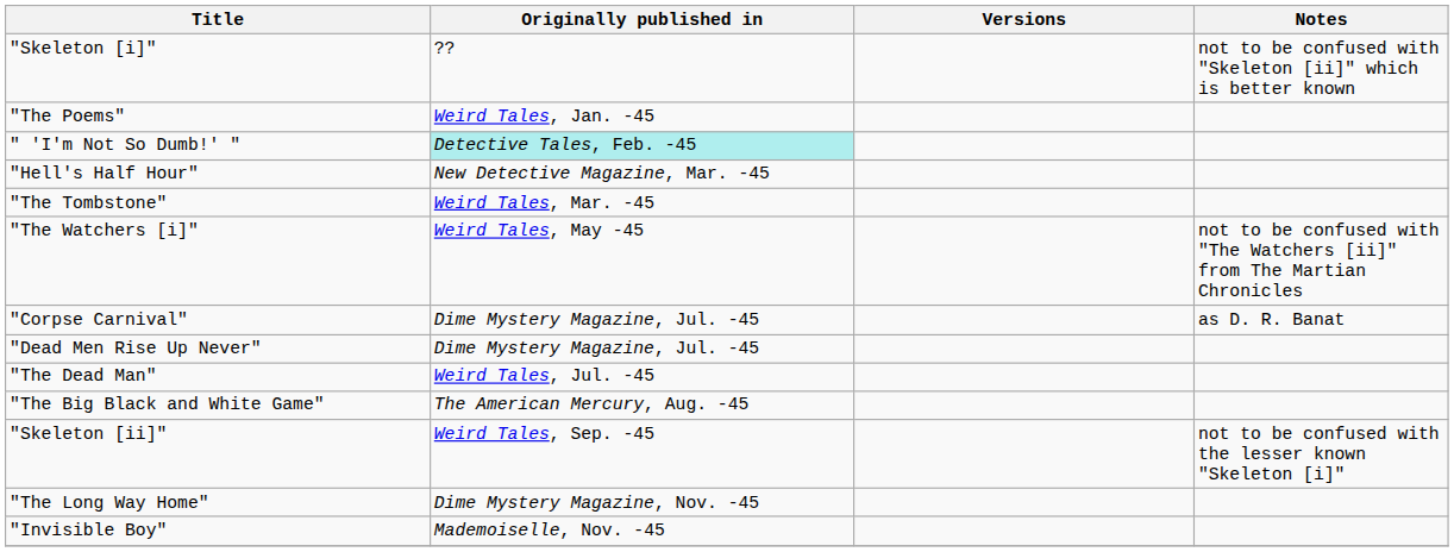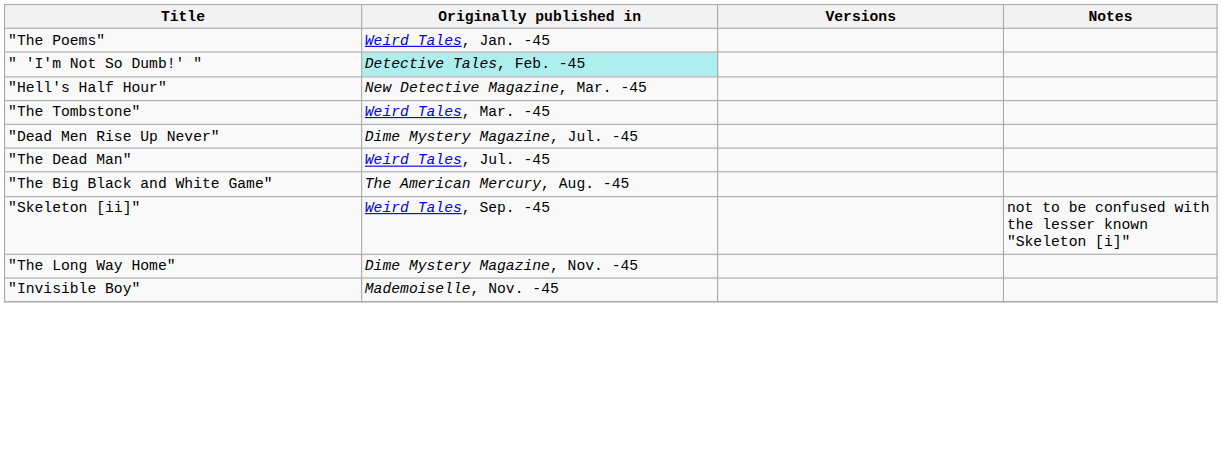 <table class="wikitable" style="width: 85%">
 <tr valign="top">
 <th width="25%">Title</th>
 <th width="25%">Originally published in</th>
 <th width="20%">Versions</th>
 <th width="15%">Notes</th>
-</tr>
-<tr valign="top">
-<td>"Skeleton [i]"</td>
-<td>??</td>
-<td></td>
-<td>not to be confused with "Skeleton [ii]" which is better known</td>
 </tr>
 <tr valign="top">
 <td>"The Poems"</td>
 <td><em><a href='#'>Weird Tales</a></em>, Jan. -45</td>
 <td></td>
 <td></td>
 </tr>
 <tr valign="top">
 <td>" 'I'm Not So Dumb!' "</td>
 <td style="background: paleturquoise;"><em>Detective Tales</em>, Feb. -45</td>
 <td></td>
 <td></td>
 </tr>
 <tr valign="top">
 <td>"Hell's Half Hour"</td>
 <td><em>New Detective Magazine</em>, Mar. -45</td>
 <td></td>
 <td></td>
 </tr>
 <tr valign="top">
 <td>"The Tombstone"</td>
 <td><em><a href='#'>Weird Tales</a></em>, Mar. -45</td>
 <td></td>
 <td></td>
-</tr>
-<tr valign="top">
-<td>"The Watchers [i]"</td>
-<td><em><a href='#'>Weird Tales</a></em>, May -45</td>
-<td></td>
-<td>not to be confused with "The Watchers [ii]" from The Martian Chronicles</td>
-</tr>
-<tr valign="top">
-<td>"Corpse Carnival"</td>
-<td><em>Dime Mystery Magazine</em>, Jul. -45</td>
-<td></td>
-<td>as D. R. Banat</td>
 </tr>
 <tr valign="top">
 <td>"Dead Men Rise Up Never"</td>
 <td><em>Dime Mystery Magazine</em>, Jul. -45</td>
 <td></td>
 <td></td>
 </tr>
 <tr valign="top">
 <td>"The Dead Man"</td>
 <td><em><a href='#'>Weird Tales</a></em>, Jul. -45</td>
 <td></td>
 <td></td>
 </tr>
 <tr valign="top">
 <td>"The Big Black and White Game"</td>
 <td><em>The American Mercury</em>, Aug. -45</td>
 <td></td>
 <td></td>
 </tr>
 <tr valign="top">
 <td>"Skeleton [ii]"</td>
 <td><em><a href='#'>Weird Tales</a></em>, Sep. -45</td>
 <td></td>
 <td>not to be confused with the lesser known "Skeleton [i]"</td>
 </tr>
 <tr valign="top">
 <td>"The Long Way Home"</td>
 <td><em>Dime Mystery Magazine</em>, Nov. -45</td>
 <td></td>
 <td></td>
 </tr>
 <tr valign="top">
 <td>"Invisible Boy"</td>
 <td><em>Mademoiselle</em>, Nov. -45</td>
 <td></td>
 <td></td>
 </tr>
 <tr valign="top">
 </tr>
 </table>
